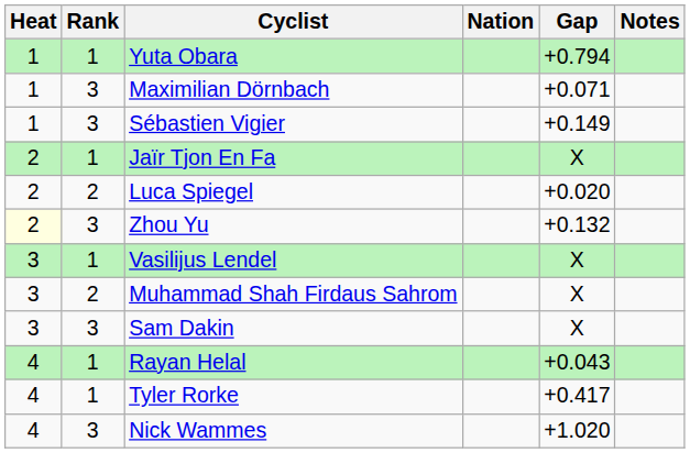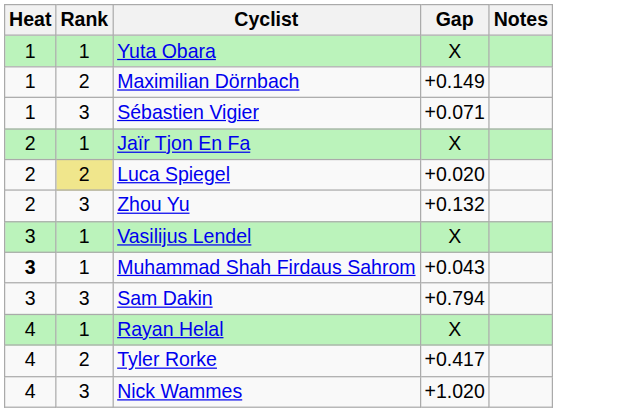 <table class="wikitable sortable" style="text-align:center">
 <tr>
 <th>Heat</th>
 <th>Rank</th>
 <th>Cyclist</th>
-<th>Nation</th>
 <th>Gap</th>
 <th>Notes</th>
 </tr>
 <tr bgcolor=#bbf3bb>
 <td>1</td>
 <td>1</td>
 <td align=left><a href='#'>Yuta Obara</a></td>
-<td align=left></td>
-<td>+0.794</td>
+<td>X</td>
 <td></td>
 </tr>
 <tr>
 <td>1</td>
-<td>3</td>
+<td>2</td>
 <td align=left><a href='#'>Maximilian Dörnbach</a></td>
-<td align=left></td>
-<td>+0.071</td>
+<td>+0.149</td>
 <td></td>
 </tr>
 <tr>
 <td>1</td>
 <td>3</td>
 <td align=left><a href='#'>Sébastien Vigier</a></td>
-<td align=left></td>
-<td>+0.149</td>
+<td>+0.071</td>
 <td></td>
 </tr>
 <tr bgcolor=#bbf3bb>
 <td>2</td>
 <td>1</td>
 <td align=left><a href='#'>Jaïr Tjon En Fa</a></td>
-<td align=left></td>
 <td>X</td>
 <td></td>
 </tr>
 <tr>
 <td>2</td>
-<td>2</td>
+<td style="background: khaki;">2</td>
 <td align=left><a href='#'>Luca Spiegel</a></td>
-<td align=left></td>
 <td>+0.020</td>
 <td></td>
 </tr>
 <tr>
-<td style="background: lightyellow;">2</td>
+<td>2</td>
 <td>3</td>
 <td align=left><a href='#'>Zhou Yu</a></td>
-<td align=left></td>
 <td>+0.132</td>
 <td></td>
 </tr>
 <tr bgcolor=#bbf3bb>
 <td>3</td>
 <td>1</td>
 <td align=left><a href='#'>Vasilijus Lendel</a></td>
-<td align=left></td>
 <td>X</td>
 <td></td>
 </tr>
 <tr>
-<td>3</td>
-<td>2</td>
+<td><strong>3</strong></td>
+<td>1</td>
 <td align=left><a href='#'>Muhammad Shah Firdaus Sahrom</a></td>
-<td align=left></td>
-<td>X</td>
+<td>+0.043</td>
 <td></td>
 </tr>
 <tr>
 <td>3</td>
 <td>3</td>
 <td align=left><a href='#'>Sam Dakin</a></td>
-<td align=left></td>
-<td>X</td>
+<td>+0.794</td>
 <td></td>
 </tr>
 <tr bgcolor=#bbf3bb>
 <td>4</td>
 <td>1</td>
 <td align=left><a href='#'>Rayan Helal</a></td>
-<td align=left></td>
-<td>+0.043</td>
+<td>X</td>
 <td></td>
 </tr>
 <tr>
 <td>4</td>
-<td>1</td>
+<td>2</td>
 <td align=left><a href='#'>Tyler Rorke</a></td>
-<td align=left></td>
 <td>+0.417</td>
 <td></td>
 </tr>
 <tr>
 <td>4</td>
 <td>3</td>
 <td align=left><a href='#'>Nick Wammes</a></td>
-<td align=left></td>
 <td>+1.020</td>
 <td></td>
 </tr>
 </table>
